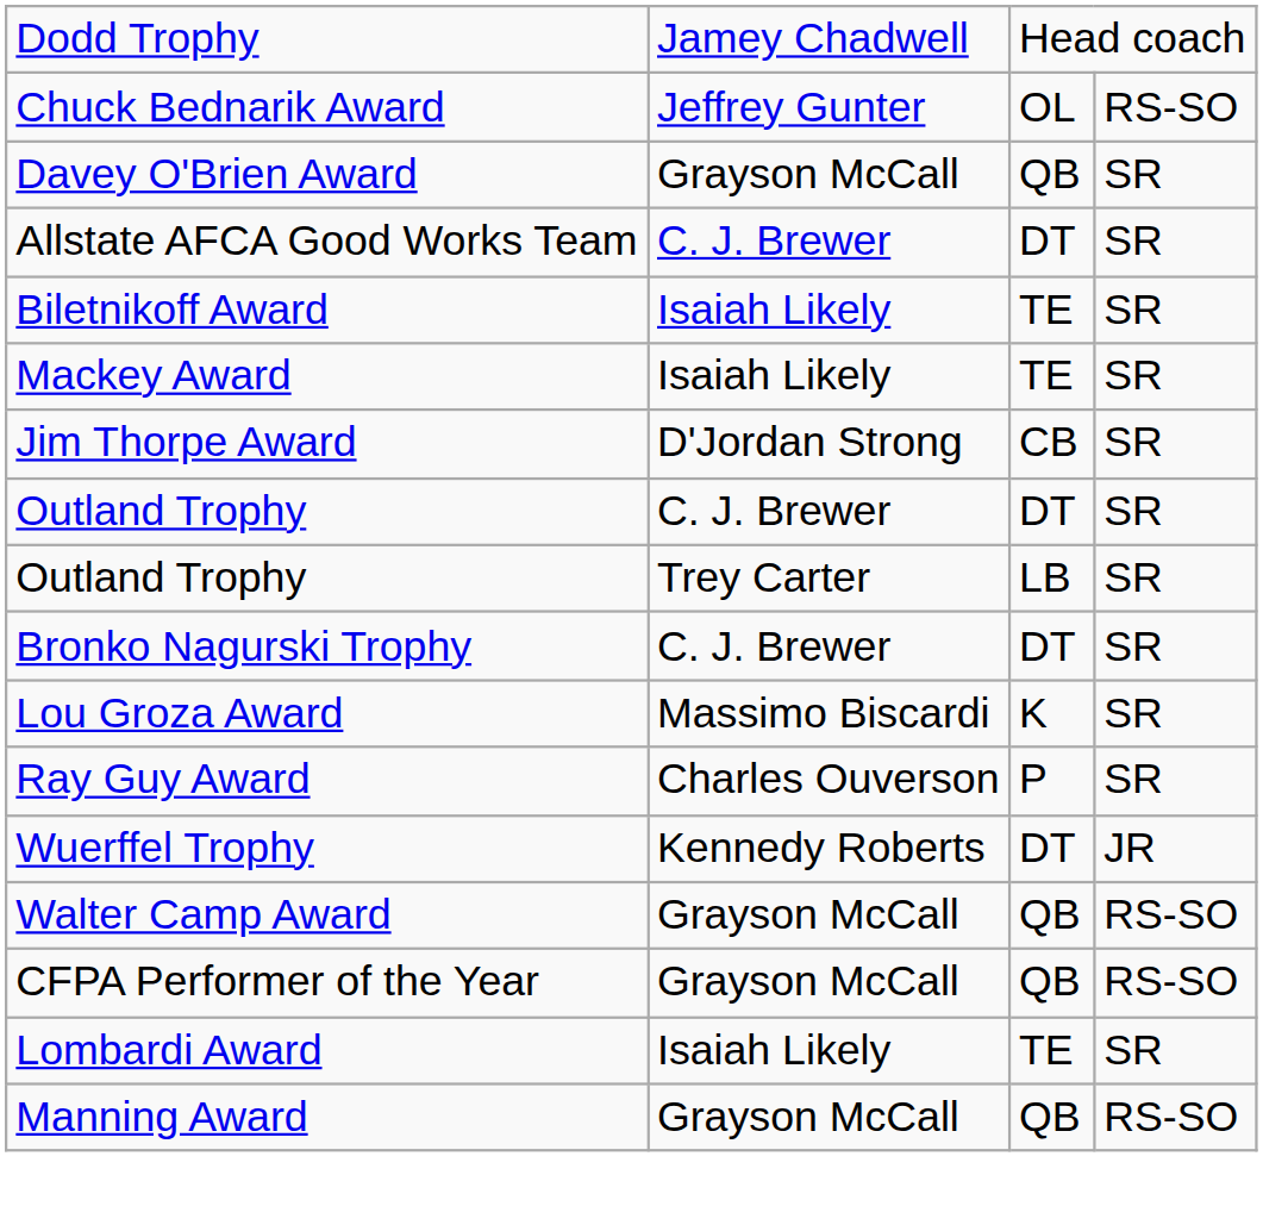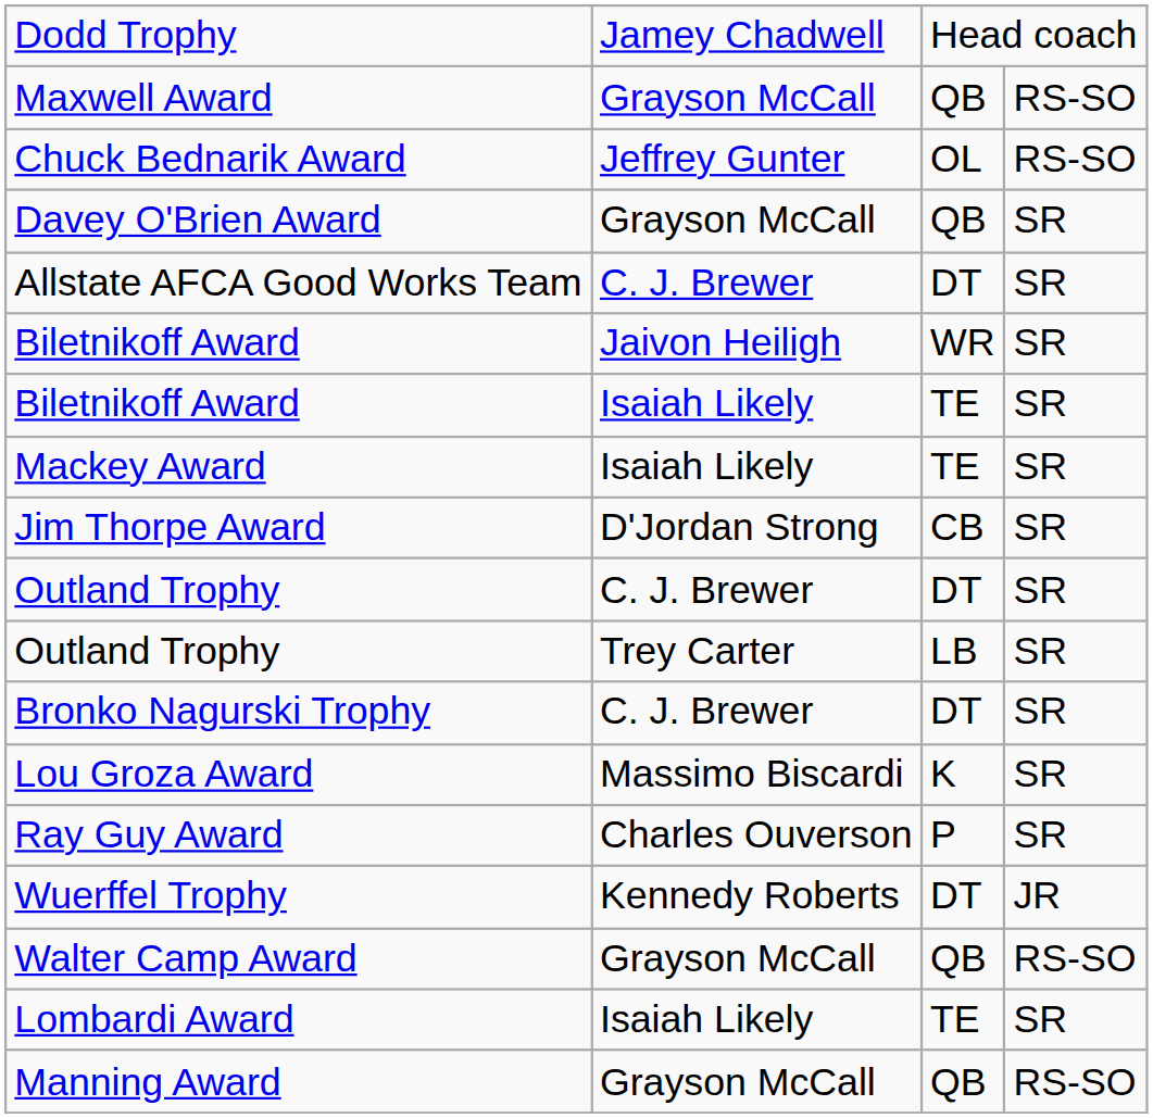 <table class="wikitable">
 <tr>
 <td><a href='#'>Dodd Trophy</a></td>
 <td><a href='#'>Jamey Chadwell</a></td>
 <td colspan=2>Head coach</td>
+</tr>
+<tr>
+<td><a href='#'>Maxwell Award</a></td>
+<td><a href='#'>Grayson McCall</a></td>
+<td>QB</td>
+<td>RS-SO</td>
 </tr>
 <tr>
 <td><a href='#'>Chuck Bednarik Award</a></td>
 <td><a href='#'>Jeffrey Gunter</a></td>
 <td>OL</td>
 <td>RS-SO</td>
 </tr>
 <tr>
 <td><a href='#'>Davey O'Brien Award</a></td>
 <td>Grayson McCall</td>
 <td>QB</td>
 <td>SR</td>
 </tr>
 <tr>
 <td>Allstate AFCA Good Works Team</td>
 <td><a href='#'>C. J. Brewer</a></td>
 <td>DT</td>
+<td>SR</td>
+</tr>
+<tr>
+<td><a href='#'>Biletnikoff Award</a></td>
+<td><a href='#'>Jaivon Heiligh</a></td>
+<td>WR</td>
 <td>SR</td>
 </tr>
 <tr>
 <td><a href='#'>Biletnikoff Award</a></td>
 <td><a href='#'>Isaiah Likely</a></td>
 <td>TE</td>
 <td>SR</td>
 </tr>
 <tr>
 <td><a href='#'>Mackey Award</a></td>
 <td>Isaiah Likely</td>
 <td>TE</td>
 <td>SR</td>
 </tr>
 <tr>
 <td><a href='#'>Jim Thorpe Award</a></td>
 <td>D'Jordan Strong</td>
 <td>CB</td>
 <td>SR</td>
 </tr>
 <tr>
 <td><a href='#'>Outland Trophy</a></td>
 <td>C. J. Brewer</td>
 <td>DT</td>
 <td>SR</td>
 </tr>
 <tr>
 <td>Outland Trophy</td>
 <td>Trey Carter</td>
 <td>LB</td>
 <td>SR</td>
 </tr>
 <tr>
 <td><a href='#'>Bronko Nagurski Trophy</a></td>
 <td>C. J. Brewer</td>
 <td>DT</td>
 <td>SR</td>
 </tr>
 <tr>
 <td><a href='#'>Lou Groza Award</a></td>
 <td>Massimo Biscardi</td>
 <td>K</td>
 <td>SR</td>
 </tr>
 <tr>
 <td><a href='#'>Ray Guy Award</a></td>
 <td>Charles Ouverson</td>
 <td>P</td>
 <td>SR</td>
 </tr>
 <tr>
 <td><a href='#'>Wuerffel Trophy</a></td>
 <td>Kennedy Roberts</td>
 <td>DT</td>
 <td>JR</td>
 </tr>
 <tr>
 <td><a href='#'>Walter Camp Award</a></td>
 <td>Grayson McCall</td>
 <td>QB</td>
 <td>RS-SO</td>
 </tr>
 <tr>
-<td>CFPA Performer of the Year</td>
-<td>Grayson McCall</td>
-<td>QB</td>
-<td>RS-SO</td>
-</tr>
-<tr>
 <td><a href='#'>Lombardi Award</a></td>
 <td>Isaiah Likely</td>
 <td>TE</td>
 <td>SR</td>
 </tr>
 <tr>
 <td><a href='#'>Manning Award</a></td>
 <td>Grayson McCall</td>
 <td>QB</td>
 <td>RS-SO</td>
 </tr>
 </table>
